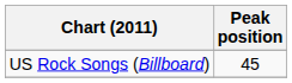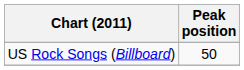 <table class="wikitable sortable">
 <tr>
 <th>Chart (2011)</th>
 <th>Peak<br>position</th>
 </tr>
 <tr>
 </tr>
 <tr>
 <td>US <a href='#'>Rock Songs</a> (<em><a href='#'>Billboard</a></em>)</td>
-<td align=center>45</td>
+<td align=center>50</td>
 </tr>
 <tr>
 </tr>
 <tr>
 </tr>
 <tr>
 </tr>
 </table>
